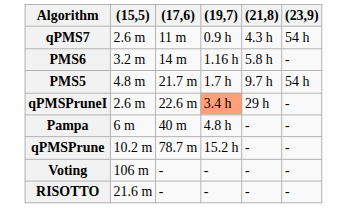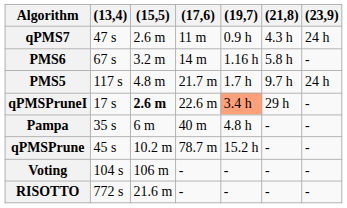 <table class="wikitable" style="margin: 1em auto 1em auto;">
 <tr>
 <th>Algorithm</th>
+<th>(13,4)</th>
 <th>(15,5)</th>
 <th>(17,6)</th>
 <th>(19,7)</th>
 <th>(21,8)</th>
 <th>(23,9)</th>
 </tr>
 <tr>
 <th>qPMS7</th>
+<td>47 s</td>
 <td>2.6 m</td>
 <td>11 m</td>
 <td>0.9 h</td>
 <td>4.3 h</td>
-<td>54 h</td>
+<td>24 h</td>
 </tr>
 <tr>
 <th>PMS6</th>
+<td>67 s</td>
 <td>3.2 m</td>
 <td>14 m</td>
 <td>1.16 h</td>
 <td>5.8 h</td>
 <td>-</td>
 </tr>
 <tr>
 <th>PMS5</th>
+<td>117 s</td>
 <td>4.8 m</td>
 <td>21.7 m</td>
 <td>1.7 h</td>
 <td>9.7 h</td>
-<td>54 h</td>
+<td>24 h</td>
 </tr>
 <tr>
 <th>qPMSPruneI</th>
-<td>2.6 m</td>
+<td>17 s</td>
+<td><strong>2.6 m</strong></td>
 <td>22.6 m</td>
 <td style="background: lightsalmon;">3.4 h</td>
 <td>29 h</td>
 <td>-</td>
 </tr>
 <tr>
 <th>Pampa</th>
+<td>35 s</td>
 <td>6 m</td>
 <td>40 m</td>
 <td>4.8 h</td>
 <td>-</td>
 <td>-</td>
 </tr>
 <tr>
 <th>qPMSPrune</th>
+<td>45 s</td>
 <td>10.2 m</td>
 <td>78.7 m</td>
 <td>15.2 h</td>
 <td>-</td>
 <td>-</td>
 </tr>
 <tr>
 <th>Voting</th>
+<td>104 s</td>
 <td>106 m</td>
 <td>-</td>
 <td>-</td>
 <td>-</td>
 <td>-</td>
 </tr>
 <tr>
 <th>RISOTTO</th>
+<td>772 s</td>
 <td>21.6 m</td>
 <td>-</td>
 <td>-</td>
 <td>-</td>
 <td>-</td>
 </tr>
 </table>
